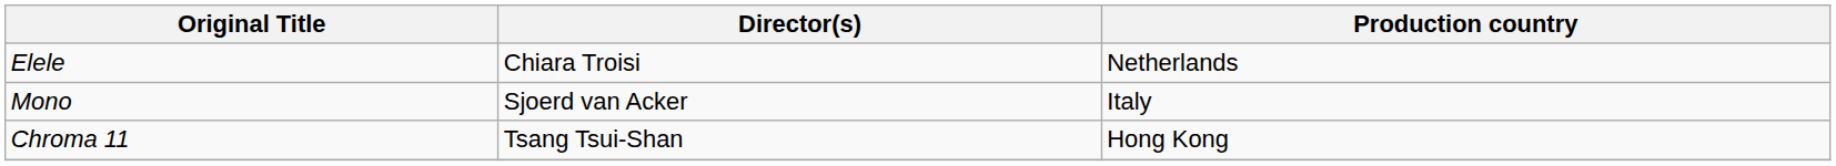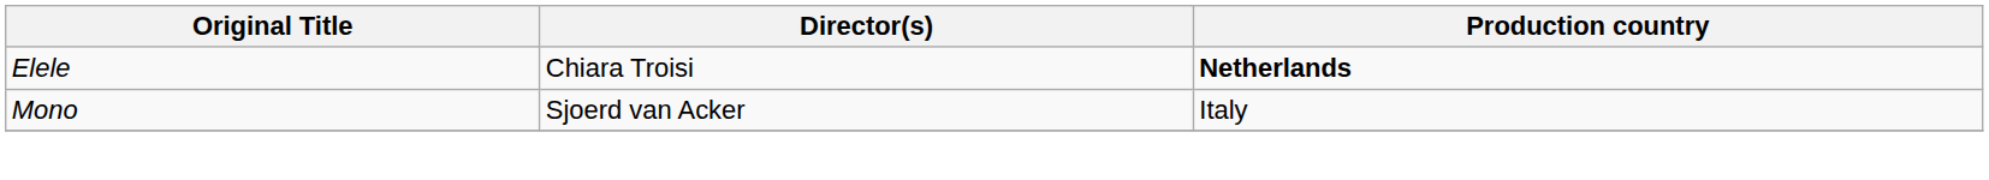 <table class="wikitable" style="width:95%; margin-bottom:2px">
 <tr>
 <th>Original Title</th>
 <th>Director(s)</th>
 <th>Production country</th>
 </tr>
 <tr>
 <td><em>Elele</em></td>
 <td>Chiara Troisi</td>
-<td>Netherlands</td>
+<td><strong>Netherlands</strong></td>
 </tr>
 <tr>
 <td><em>Mono</em></td>
 <td>Sjoerd van Acker</td>
 <td>Italy</td>
 </tr>
 <tr>
-<td><em>Chroma 11</em></td>
-<td>Tsang Tsui-Shan</td>
-<td>Hong Kong</td>
-</tr>
-<tr>
 </tr>
 </table>
